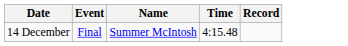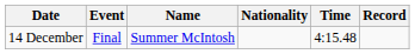 <table class="wikitable" style="text-align:center">
 <tr>
 <th>Date</th>
 <th>Event</th>
 <th>Name</th>
+<th>Nationality</th>
 <th>Time</th>
 <th>Record</th>
 </tr>
 <tr>
 <td>14 December</td>
 <td><a href='#'>Final</a></td>
 <td align=left><a href='#'>Summer McIntosh</a></td>
+<td align=left></td>
 <td>4:15.48</td>
 <td></td>
 </tr>
 </table>
